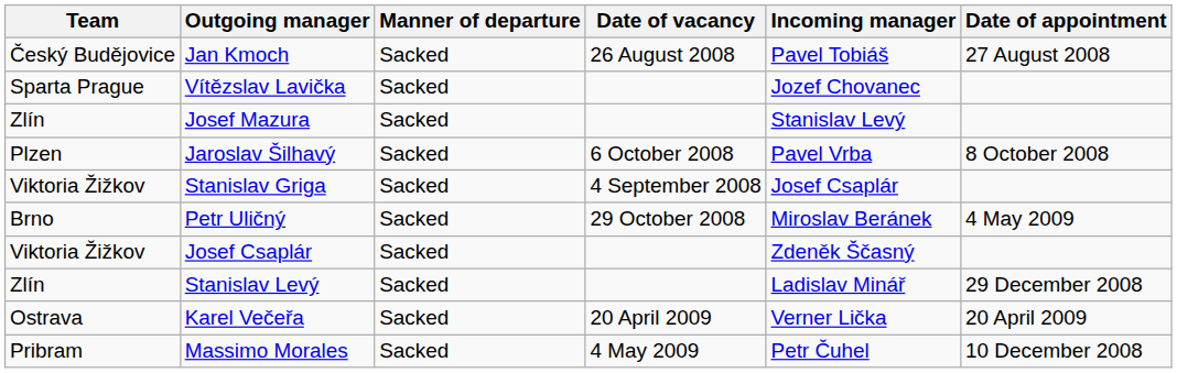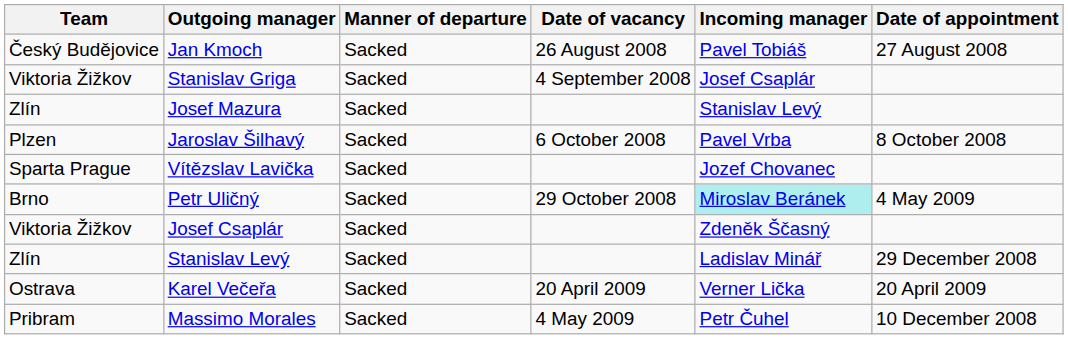 <table class="wikitable">
 <tr>
 <th>Team</th>
 <th>Outgoing manager</th>
 <th>Manner of departure</th>
 <th>Date of vacancy</th>
 <th>Incoming manager</th>
 <th>Date of appointment</th>
 </tr>
 <tr>
 <td>Český Budějovice</td>
 <td> <a href='#'>Jan Kmoch</a></td>
 <td>Sacked</td>
 <td>26 August 2008</td>
 <td> <a href='#'>Pavel Tobiáš</a></td>
 <td>27 August 2008</td>
 </tr>
 <tr>
-<td>Sparta Prague</td>
-<td> <a href='#'>Vítězslav Lavička</a></td>
+<td>Viktoria Žižkov</td>
+<td> <a href='#'>Stanislav Griga</a></td>
 <td>Sacked</td>
-<td></td>
-<td> <a href='#'>Jozef Chovanec</a></td>
+<td>4 September 2008</td>
+<td> <a href='#'>Josef Csaplár</a></td>
 <td></td>
 </tr>
 <tr>
 <td>Zlín</td>
 <td> <a href='#'>Josef Mazura</a></td>
 <td>Sacked</td>
 <td></td>
 <td> <a href='#'>Stanislav Levý</a> </td>
 <td></td>
 </tr>
 <tr>
 <td>Plzen</td>
 <td> <a href='#'>Jaroslav Šilhavý</a></td>
 <td>Sacked</td>
 <td>6 October 2008</td>
 <td> <a href='#'>Pavel Vrba</a></td>
 <td>8 October 2008</td>
 </tr>
 <tr>
-<td>Viktoria Žižkov</td>
-<td> <a href='#'>Stanislav Griga</a></td>
+<td>Sparta Prague</td>
+<td> <a href='#'>Vítězslav Lavička</a></td>
 <td>Sacked</td>
-<td>4 September 2008</td>
-<td> <a href='#'>Josef Csaplár</a></td>
+<td></td>
+<td> <a href='#'>Jozef Chovanec</a></td>
 <td></td>
 </tr>
 <tr>
 <td>Brno</td>
 <td> <a href='#'>Petr Uličný</a></td>
 <td>Sacked</td>
 <td>29 October 2008</td>
-<td> <a href='#'>Miroslav Beránek</a> </td>
+<td style="background: paleturquoise;"> <a href='#'>Miroslav Beránek</a> </td>
 <td>4 May 2009</td>
 </tr>
 <tr>
 <td>Viktoria Žižkov</td>
 <td> <a href='#'>Josef Csaplár</a></td>
 <td>Sacked</td>
 <td></td>
 <td> <a href='#'>Zdeněk Ščasný</a></td>
 <td></td>
 </tr>
 <tr>
 <td>Zlín</td>
 <td> <a href='#'>Stanislav Levý</a></td>
 <td>Sacked</td>
 <td></td>
 <td> <a href='#'>Ladislav Minář</a></td>
 <td>29 December 2008</td>
 </tr>
 <tr>
 <td>Ostrava</td>
 <td> <a href='#'>Karel Večeřa</a></td>
 <td>Sacked</td>
 <td>20 April 2009</td>
 <td> <a href='#'>Verner Lička</a></td>
 <td>20 April 2009</td>
 </tr>
 <tr>
 <td>Pribram</td>
 <td> <a href='#'>Massimo Morales</a></td>
 <td>Sacked</td>
 <td>4 May 2009</td>
 <td> <a href='#'>Petr Čuhel</a></td>
 <td>10 December 2008</td>
 </tr>
 </table>
